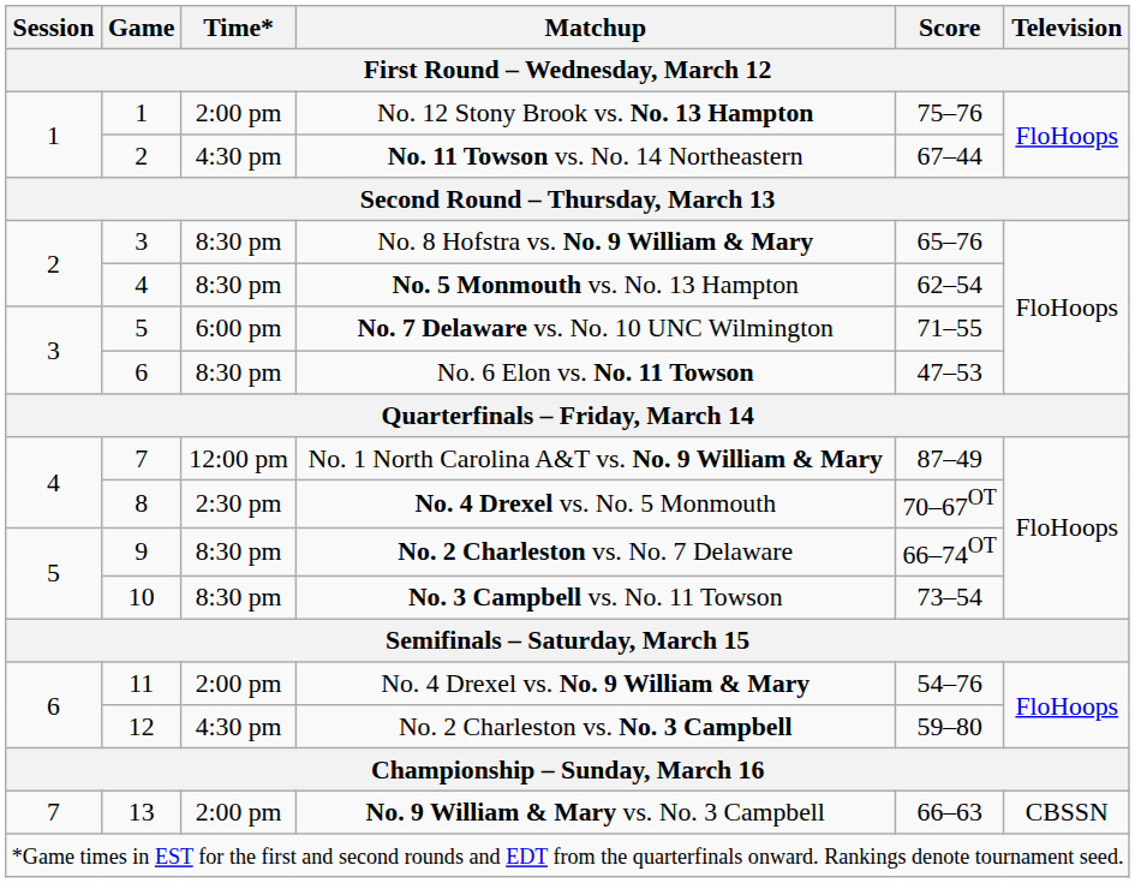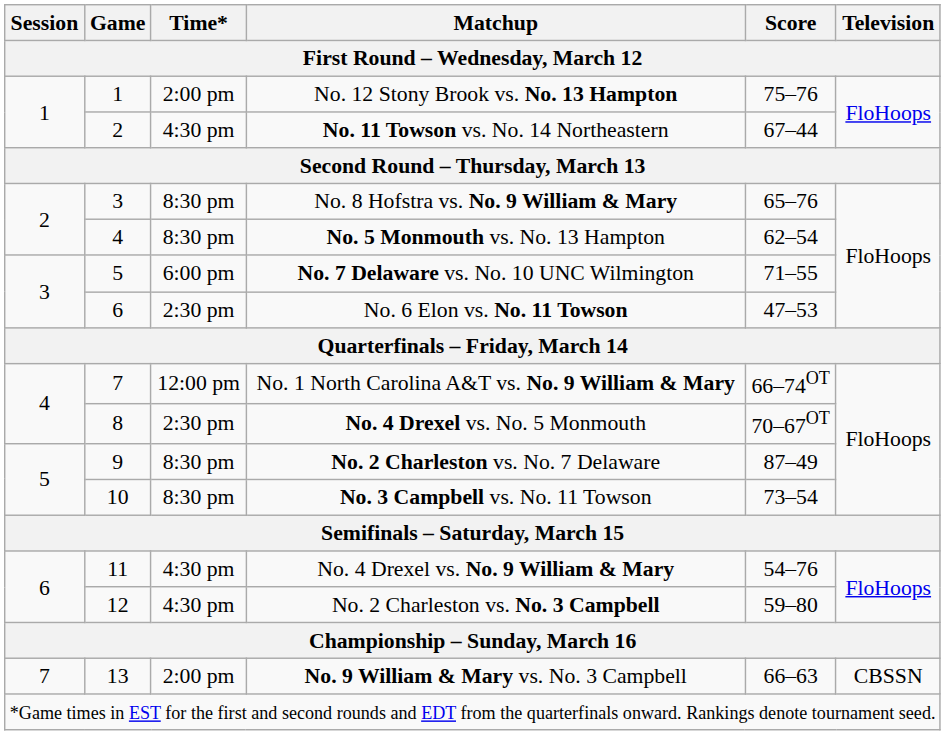 <table class="wikitable" style="font-size: 95%;text-align:center">
 <tr>
 <th>Session</th>
 <th>Game</th>
 <th>Time*</th>
 <th>Matchup</th>
 <th>Score</th>
 <th>Television</th>
 </tr>
 <tr>
 <th colspan=6>First Round – Wednesday, March 12</th>
 </tr>
 <tr>
 <td rowspan=2>1</td>
 <td>1</td>
 <td>2:00 pm</td>
 <td>No. 12 Stony Brook vs. <strong>No. 13 Hampton</strong></td>
 <td>75–76</td>
 <td rowspan=2><a href='#'>FloHoops</a></td>
 </tr>
 <tr>
 <td>2</td>
 <td>4:30 pm</td>
 <td><strong>No. 11 Towson</strong> vs. No. 14 Northeastern</td>
 <td>67–44</td>
 </tr>
 <tr>
 <th colspan=6>Second Round – Thursday, March 13</th>
 </tr>
 <tr>
 <td rowspan=2>2</td>
 <td>3</td>
 <td>8:30 pm</td>
 <td>No. 8 Hofstra vs. <strong>No. 9 William & Mary</strong></td>
 <td>65–76</td>
 <td rowspan=4>FloHoops</td>
 </tr>
 <tr>
 <td>4</td>
 <td>8:30 pm</td>
 <td><strong>No. 5 Monmouth</strong> vs. No. 13 Hampton</td>
 <td>62–54</td>
 </tr>
 <tr>
 <td rowspan=2>3</td>
 <td>5</td>
 <td>6:00 pm</td>
 <td><strong>No. 7 Delaware</strong> vs. No. 10 UNC Wilmington</td>
 <td>71–55</td>
 </tr>
 <tr>
 <td>6</td>
-<td>8:30 pm</td>
+<td>2:30 pm</td>
 <td>No. 6 Elon vs. <strong>No. 11 Towson</strong></td>
 <td>47–53</td>
 </tr>
 <tr>
 <th colspan=6>Quarterfinals – Friday, March 14</th>
 </tr>
 <tr>
 <td rowspan=2>4</td>
 <td>7</td>
 <td>12:00 pm</td>
 <td>No. 1 North Carolina A&T vs. <strong>No. 9 William & Mary</strong></td>
-<td>87–49</td>
+<td>66–74<sup>OT</sup></td>
 <td rowspan=4>FloHoops</td>
 </tr>
 <tr>
 <td>8</td>
 <td>2:30 pm</td>
 <td><strong>No. 4 Drexel</strong> vs. No. 5 Monmouth</td>
 <td>70–67<sup>OT</sup></td>
 </tr>
 <tr>
 <td rowspan=2>5</td>
 <td>9</td>
 <td>8:30 pm</td>
 <td><strong>No. 2 Charleston</strong> vs. No. 7 Delaware</td>
-<td>66–74<sup>OT</sup></td>
+<td>87–49</td>
 </tr>
 <tr>
 <td>10</td>
 <td>8:30 pm</td>
 <td><strong>No. 3 Campbell</strong> vs. No. 11 Towson</td>
 <td>73–54</td>
 </tr>
 <tr>
 <th colspan=6>Semifinals – Saturday, March 15</th>
 </tr>
 <tr>
 <td rowspan=2>6</td>
 <td>11</td>
-<td>2:00 pm</td>
+<td>4:30 pm</td>
 <td>No. 4 Drexel vs. <strong>No. 9 William & Mary</strong></td>
 <td>54–76</td>
 <td rowspan=2><a href='#'>FloHoops</a></td>
 </tr>
 <tr>
 <td>12</td>
 <td>4:30 pm</td>
 <td>No. 2 Charleston vs. <strong>No. 3 Campbell</strong></td>
 <td>59–80</td>
 </tr>
 <tr>
 <th colspan=6>Championship – Sunday, March 16</th>
 </tr>
 <tr>
 <td>7</td>
 <td>13</td>
 <td>2:00 pm</td>
 <td><strong>No. 9 William & Mary</strong> vs. No. 3 Campbell</td>
 <td>66–63</td>
 <td>CBSSN</td>
 </tr>
 <tr>
 <td colspan=6><small>*Game times in <a href='#'>EST</a> for the first and second rounds and <a href='#'>EDT</a> from the quarterfinals onward. Rankings denote tournament seed.</small></td>
 </tr>
 </table>
